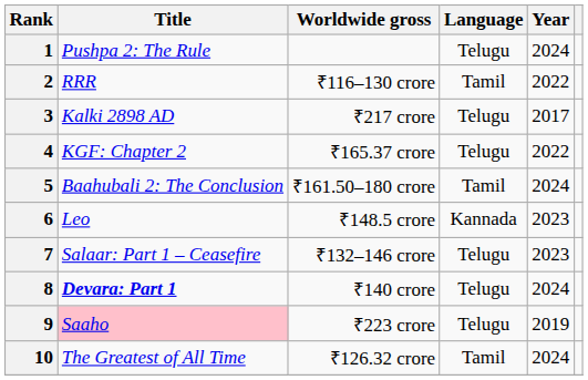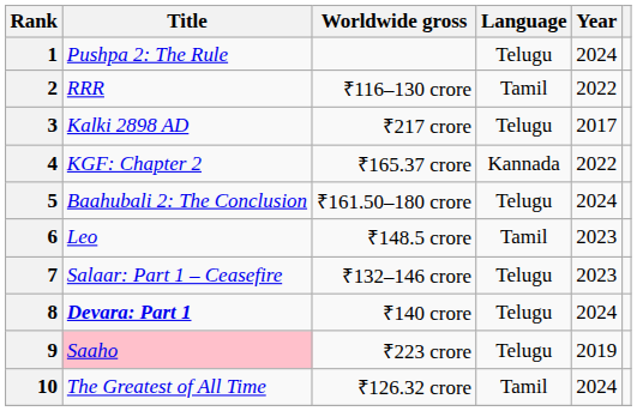 <table class="wikitable sortable plainrowheaders">
 <tr>
 <th>Rank</th>
 <th>Title</th>
 <th>Worldwide gross</th>
 <th>Language</th>
 <th>Year</th>
 <th scope="col" class="unsortable"></th>
 </tr>
 <tr>
 <th scope="row" style=text-align:right>1</th>
 <td><em><a href='#'>Pushpa 2: The Rule</a></em></td>
 <td align="right"></td>
 <td style="text-align:center;">Telugu</td>
 <td style="text-align:center;">2024</td>
 <td style="text-align:center;"></td>
 </tr>
 <tr>
 <th scope="row" style=text-align:right>2</th>
 <td><em><a href='#'>RRR</a></em></td>
 <td align="right">₹116–130 crore</td>
 <td align="center">Tamil</td>
 <td align="center">2022</td>
 <td align="center"></td>
 </tr>
 <tr>
 <th scope="row" style=text-align:right>3</th>
 <td><em><a href='#'>Kalki 2898 AD</a></em></td>
 <td align="right">₹217 crore</td>
 <td align="center">Telugu</td>
 <td align="center">2017</td>
 <td align="center"></td>
 </tr>
 <tr>
 <th scope="row" style=text-align:right>4</th>
 <td><em><a href='#'>KGF: Chapter 2</a></em></td>
 <td align="right">₹165.37 crore</td>
-<td align="center">Telugu</td>
+<td align="center">Kannada</td>
 <td align="center">2022</td>
 <td align="center"></td>
 </tr>
 <tr>
 <th scope="row" style=text-align:right>5</th>
 <td><em><a href='#'>Baahubali 2: The Conclusion</a></em></td>
 <td align="right">₹161.50–180 crore</td>
-<td align="center">Tamil</td>
+<td align="center">Telugu</td>
 <td align="center">2024</td>
 <td align="center"></td>
 </tr>
 <tr>
 <th scope="row" style="text-align:right">6</th>
 <td><em><a href='#'>Leo</a></em></td>
 <td align="right">₹148.5 crore</td>
-<td align="center">Kannada</td>
+<td align="center">Tamil</td>
 <td align="center">2023</td>
 <td align="center"></td>
 </tr>
 <tr>
 <th scope="row" style="text-align:right">7</th>
 <td><em><a href='#'>Salaar: Part 1 – Ceasefire</a></em></td>
 <td align="right">₹132–146 crore</td>
 <td align="center">Telugu</td>
 <td align="center">2023</td>
 <td align="center"></td>
 </tr>
 <tr>
 <th scope="row" style=text-align:right>8</th>
 <td><strong><em><a href='#'>Devara: Part 1</a></em></strong></td>
 <td align="right">₹140 crore</td>
 <td align="center">Telugu</td>
 <td style="text-align:center;">2024</td>
 <td style="text-align:center;"></td>
 </tr>
 <tr>
 <th scope="row" style=text-align:right>9</th>
 <td style="background: pink;"><em><a href='#'>Saaho</a></em></td>
 <td align="right">₹223 crore</td>
 <td align="center">Telugu</td>
 <td style="text-align:center;">2019</td>
 <td align="center"></td>
 </tr>
 <tr>
 <th scope="row" style=text-align:right>10</th>
 <td><em><a href='#'>The Greatest of All Time</a></em></td>
 <td align="right">₹126.32 crore</td>
 <td align="center">Tamil</td>
 <td align="center">2024</td>
 <td align="center"></td>
 </tr>
 <tr>
 </tr>
 </table>
